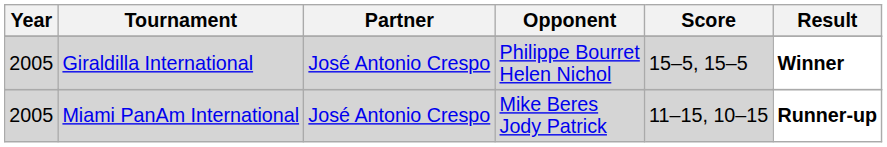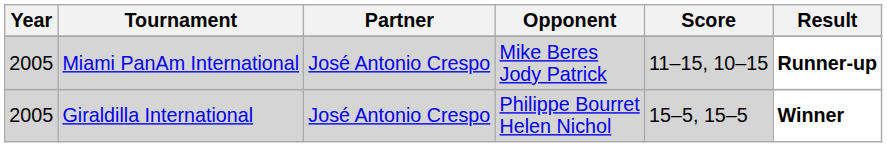 <table class="sortable wikitable" style="font-size: 90%;">
 <tr>
 <th>Year</th>
 <th>Tournament</th>
 <th>Partner</th>
 <th>Opponent</th>
 <th>Score</th>
 <th>Result</th>
 </tr>
 <tr>
 </tr>
 <tr style="background:#D5D5D5">
 <td align="center">2005</td>
+<td align="left"><a href='#'>Miami PanAm International</a></td>
+<td align="left"> <a href='#'>José Antonio Crespo</a></td>
+<td align="left"> <a href='#'>Mike Beres</a><br> <a href='#'>Jody Patrick</a></td>
+<td align="left">11–15, 10–15</td>
+<td style="text-align:left; background:white"> <strong>Runner-up</strong></td>
+</tr>
+<tr>
+</tr>
+<tr style="background:#D5D5D5">
+<td align="center">2005</td>
 <td align="left"><a href='#'>Giraldilla International</a></td>
 <td align="left"> <a href='#'>José Antonio Crespo</a></td>
 <td align="left"> <a href='#'>Philippe Bourret</a><br> <a href='#'>Helen Nichol</a></td>
 <td align="left">15–5, 15–5</td>
 <td style="text-align:left; background:white"> <strong>Winner</strong></td>
 </tr>
-<tr>
-</tr>
-<tr style="background:#D5D5D5">
-<td align="center">2005</td>
-<td align="left"><a href='#'>Miami PanAm International</a></td>
-<td align="left"> <a href='#'>José Antonio Crespo</a></td>
-<td align="left"> <a href='#'>Mike Beres</a><br> <a href='#'>Jody Patrick</a></td>
-<td align="left">11–15, 10–15</td>
-<td style="text-align:left; background:white"> <strong>Runner-up</strong></td>
-</tr>
 </table>
